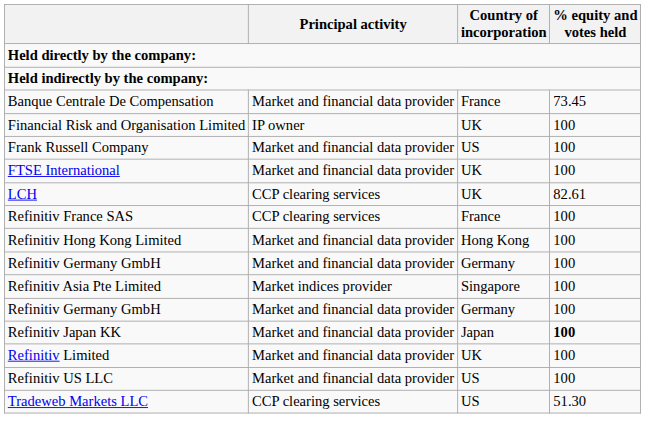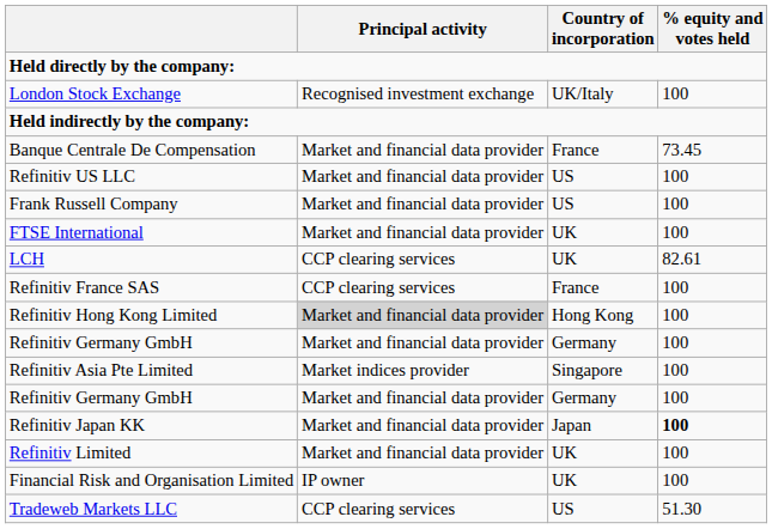 <table class="wikitable">
 <tr>
 <th></th>
 <th>Principal activity</th>
 <th>Country of<br>incorporation</th>
 <th>% equity and<br>votes held</th>
 </tr>
 <tr>
 <td colspan="4"><strong>Held directly by the company:</strong></td>
 </tr>
 <tr>
+<td><a href='#'>London Stock Exchange</a></td>
+<td>Recognised investment exchange</td>
+<td>UK/Italy</td>
+<td>100</td>
+</tr>
+<tr>
 <td colspan="4"><strong>Held indirectly by the company:</strong></td>
 </tr>
 <tr>
 <td>Banque Centrale De Compensation</td>
 <td>Market and financial data provider</td>
 <td>France</td>
 <td>73.45</td>
 </tr>
 <tr>
-<td>Financial Risk and Organisation Limited</td>
-<td>IP owner</td>
-<td>UK</td>
+<td>Refinitiv US LLC</td>
+<td>Market and financial data provider</td>
+<td>US</td>
 <td>100</td>
 </tr>
 <tr>
 <td>Frank Russell Company</td>
 <td>Market and financial data provider</td>
 <td>US</td>
 <td>100</td>
 </tr>
 <tr>
 <td><a href='#'>FTSE International</a></td>
 <td>Market and financial data provider</td>
 <td>UK</td>
 <td>100</td>
 </tr>
 <tr>
 <td><a href='#'>LCH</a></td>
 <td>CCP clearing services</td>
 <td>UK</td>
 <td>82.61</td>
 </tr>
 <tr>
 <td>Refinitiv France SAS</td>
 <td>CCP clearing services</td>
 <td>France</td>
 <td>100</td>
 </tr>
 <tr>
 <td>Refinitiv Hong Kong Limited</td>
-<td>Market and financial data provider</td>
+<td style="background: lightgrey;">Market and financial data provider</td>
 <td>Hong Kong</td>
 <td>100</td>
 </tr>
 <tr>
 <td>Refinitiv Germany GmbH</td>
 <td>Market and financial data provider</td>
 <td>Germany</td>
 <td>100</td>
 </tr>
 <tr>
 <td>Refinitiv Asia Pte Limited</td>
 <td>Market indices provider</td>
 <td>Singapore</td>
 <td>100</td>
 </tr>
 <tr>
 <td>Refinitiv Germany GmbH</td>
 <td>Market and financial data provider</td>
 <td>Germany</td>
 <td>100</td>
 </tr>
 <tr>
 <td>Refinitiv Japan KK</td>
 <td>Market and financial data provider</td>
 <td>Japan</td>
 <td><strong>100</strong></td>
 </tr>
 <tr>
 <td><a href='#'>Refinitiv</a> Limited</td>
 <td>Market and financial data provider</td>
 <td>UK</td>
 <td>100</td>
 </tr>
 <tr>
-<td>Refinitiv US LLC</td>
-<td>Market and financial data provider</td>
-<td>US</td>
+<td>Financial Risk and Organisation Limited</td>
+<td>IP owner</td>
+<td>UK</td>
 <td>100</td>
 </tr>
 <tr>
 <td><a href='#'>Tradeweb Markets LLC</a></td>
 <td>CCP clearing services</td>
 <td>US</td>
 <td>51.30</td>
 </tr>
 </table>
